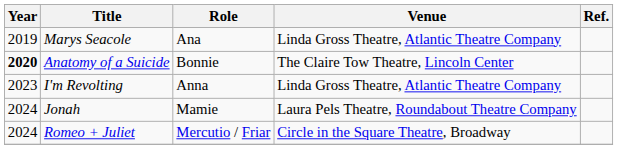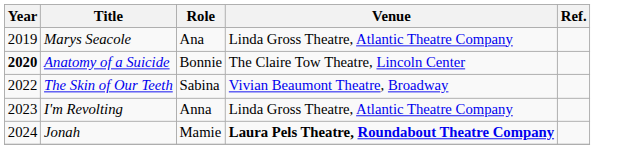 <table class="wikitable">
 <tr>
 <th>Year</th>
 <th>Title</th>
 <th>Role</th>
 <th>Venue</th>
 <th>Ref.</th>
 </tr>
 <tr>
 <td>2019</td>
 <td><em>Marys Seacole</em></td>
 <td>Ana</td>
 <td>Linda Gross Theatre, <a href='#'>Atlantic Theatre Company</a></td>
 <td></td>
 </tr>
 <tr>
 <td><strong>2020</strong></td>
 <td><em><a href='#'>Anatomy of a Suicide</a></em></td>
 <td>Bonnie</td>
 <td>The Claire Tow Theatre, <a href='#'>Lincoln Center</a></td>
 <td></td>
 </tr>
 <tr>
+<td>2022</td>
+<td><em><a href='#'>The Skin of Our Teeth</a></em></td>
+<td>Sabina</td>
+<td><a href='#'>Vivian Beaumont Theatre</a>, <a href='#'>Broadway</a></td>
+<td></td>
+</tr>
+<tr>
 <td>2023</td>
 <td><em>I'm Revolting</em></td>
 <td>Anna</td>
 <td>Linda Gross Theatre, <a href='#'>Atlantic Theatre Company</a></td>
 <td></td>
 </tr>
 <tr>
 <td>2024</td>
 <td><em>Jonah</em></td>
 <td>Mamie</td>
-<td>Laura Pels Theatre, <a href='#'>Roundabout Theatre Company</a></td>
-<td></td>
-</tr>
-<tr>
-<td>2024</td>
-<td><em><a href='#'>Romeo + Juliet</a></em></td>
-<td><a href='#'>Mercutio</a> / <a href='#'>Friar</a></td>
-<td><a href='#'>Circle in the Square Theatre</a>, Broadway</td>
+<td><strong>Laura Pels Theatre, <a href='#'>Roundabout Theatre Company</a></strong></td>
 <td></td>
 </tr>
 <tr>
 </tr>
 </table>
